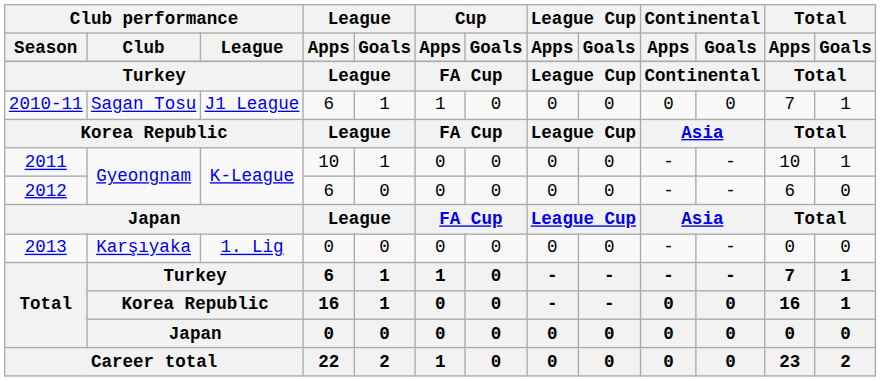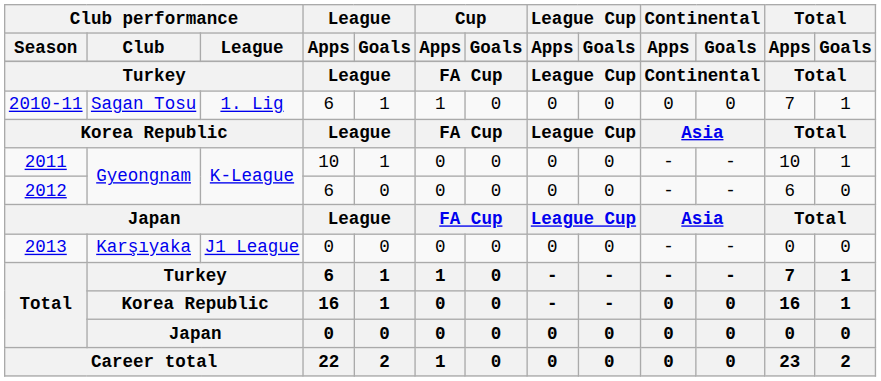 <table class="wikitable" style="text-align:center">
 <tr>
 <th colspan=3>Club performance</th>
 <th colspan=2>League</th>
 <th colspan=2>Cup</th>
 <th colspan=2>League Cup</th>
 <th colspan=2>Continental</th>
 <th colspan=2>Total</th>
 </tr>
 <tr>
 <th>Season</th>
 <th>Club</th>
 <th>League</th>
 <th>Apps</th>
 <th>Goals</th>
 <th>Apps</th>
 <th>Goals</th>
 <th>Apps</th>
 <th>Goals</th>
 <th>Apps</th>
 <th>Goals</th>
 <th>Apps</th>
 <th>Goals</th>
 </tr>
 <tr>
 </tr>
 <tr>
 <th colspan=3>Turkey</th>
 <th colspan=2>League</th>
 <th colspan=2>FA Cup</th>
 <th colspan=2>League Cup</th>
 <th colspan=2>Continental</th>
 <th colspan=2>Total</th>
 </tr>
 <tr>
 <td><a href='#'>2010-11</a></td>
 <td rowspan="1"><a href='#'>Sagan Tosu</a></td>
-<td rowspan="1"><a href='#'>J1 League</a></td>
+<td rowspan="1"><a href='#'>1. Lig</a></td>
 <td>6</td>
 <td>1</td>
 <td>1</td>
 <td>0</td>
 <td>0</td>
 <td>0</td>
 <td>0</td>
 <td>0</td>
 <td>7</td>
 <td>1</td>
 </tr>
 <tr>
 <th colspan=3>Korea Republic</th>
 <th colspan=2>League</th>
 <th colspan=2>FA Cup</th>
 <th colspan=2>League Cup</th>
 <th colspan=2><a href='#'>Asia</a></th>
 <th colspan=2>Total</th>
 </tr>
 <tr>
 <td><a href='#'>2011</a></td>
 <td rowspan="2"><a href='#'>Gyeongnam</a></td>
 <td rowspan="2"><a href='#'>K-League</a></td>
 <td>10</td>
 <td>1</td>
 <td>0</td>
 <td>0</td>
 <td>0</td>
 <td>0</td>
 <td>-</td>
 <td>-</td>
 <td>10</td>
 <td>1</td>
 </tr>
 <tr>
 <td><a href='#'>2012</a></td>
 <td>6</td>
 <td>0</td>
 <td>0</td>
 <td>0</td>
 <td>0</td>
 <td>0</td>
 <td>-</td>
 <td>-</td>
 <td>6</td>
 <td>0</td>
 </tr>
 <tr>
 <th colspan=3>Japan</th>
 <th colspan=2>League</th>
 <th colspan=2><a href='#'>FA Cup</a></th>
 <th colspan=2><a href='#'>League Cup</a></th>
 <th colspan=2><a href='#'>Asia</a></th>
 <th colspan=2>Total</th>
 </tr>
 <tr>
 <td><a href='#'>2013</a></td>
 <td rowspan="1"><a href='#'>Karşıyaka</a></td>
-<td rowspan="1"><a href='#'>1. Lig</a></td>
+<td rowspan="1"><a href='#'>J1 League</a></td>
 <td>0</td>
 <td>0</td>
 <td>0</td>
 <td>0</td>
 <td>0</td>
 <td>0</td>
 <td>-</td>
 <td>-</td>
 <td>0</td>
 <td>0</td>
 </tr>
 <tr>
 <th rowspan=3>Total</th>
 <th colspan=2>Turkey</th>
 <th>6</th>
 <th>1</th>
 <th>1</th>
 <th>0</th>
 <th>-</th>
 <th>-</th>
 <th>-</th>
 <th>-</th>
 <th>7</th>
 <th>1</th>
 </tr>
 <tr>
 <th colspan=2>Korea Republic</th>
 <th>16</th>
 <th>1</th>
 <th>0</th>
 <th>0</th>
 <th>-</th>
 <th>-</th>
 <th>0</th>
 <th>0</th>
 <th>16</th>
 <th>1</th>
 </tr>
 <tr>
 <th colspan=2>Japan</th>
 <th>0</th>
 <th>0</th>
 <th>0</th>
 <th>0</th>
 <th>0</th>
 <th>0</th>
 <th>0</th>
 <th>0</th>
 <th>0</th>
 <th>0</th>
 </tr>
 <tr>
 <th colspan=3>Career total</th>
 <th>22</th>
 <th>2</th>
 <th>1</th>
 <th>0</th>
 <th>0</th>
 <th>0</th>
 <th>0</th>
 <th>0</th>
 <th>23</th>
 <th>2</th>
 </tr>
 </table>
